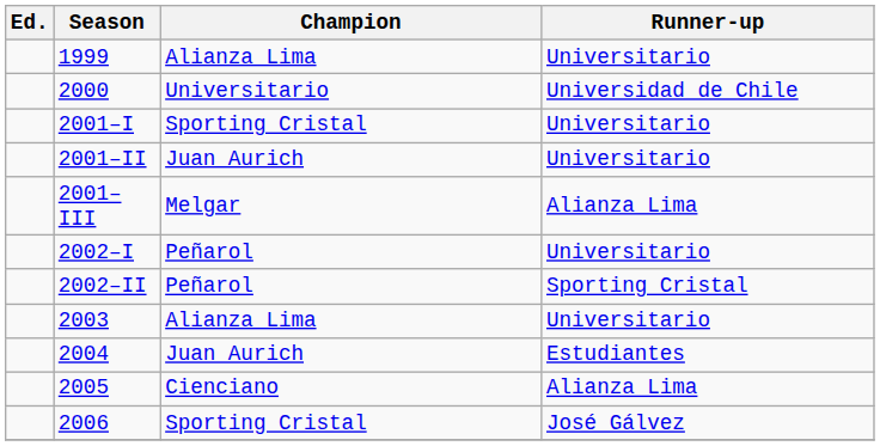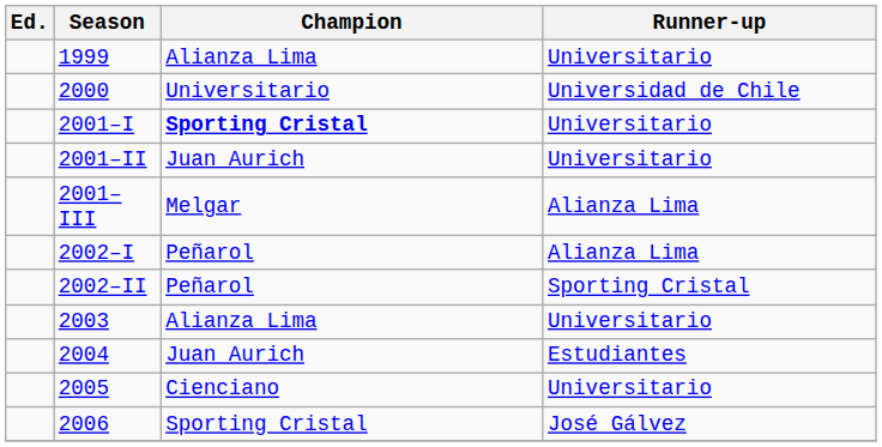 <table class="sortable wikitable">
 <tr>
 <th width=px>Ed.</th>
 <th width=60px>Season</th>
 <th width=230px>Champion</th>
 <th width=200px>Runner-up</th>
 </tr>
 <tr>
 <td></td>
 <td><a href='#'>1999</a></td>
 <td> <a href='#'>Alianza Lima</a> </td>
 <td> <a href='#'>Universitario</a></td>
 </tr>
 <tr>
 <td></td>
 <td><a href='#'>2000</a></td>
 <td> <a href='#'>Universitario</a> </td>
 <td> <a href='#'>Universidad de Chile</a></td>
 </tr>
 <tr>
 <td></td>
 <td><a href='#'>2001–I</a></td>
-<td> <a href='#'>Sporting Cristal</a> </td>
+<td><strong> <a href='#'>Sporting Cristal</a> </strong></td>
 <td> <a href='#'>Universitario</a></td>
 </tr>
 <tr>
 <td></td>
 <td><a href='#'>2001–II</a></td>
 <td> <a href='#'>Juan Aurich</a> </td>
 <td> <a href='#'>Universitario</a></td>
 </tr>
 <tr>
 <td></td>
 <td><a href='#'>2001–III</a></td>
 <td> <a href='#'>Melgar</a> </td>
 <td> <a href='#'>Alianza Lima</a></td>
 </tr>
 <tr>
 <td></td>
 <td><a href='#'>2002–I</a></td>
 <td> <a href='#'>Peñarol</a> </td>
-<td> <a href='#'>Universitario</a></td>
+<td> <a href='#'>Alianza Lima</a></td>
 </tr>
 <tr>
 <td></td>
 <td><a href='#'>2002–II</a></td>
 <td> <a href='#'>Peñarol</a> </td>
 <td> <a href='#'>Sporting Cristal</a></td>
 </tr>
 <tr>
 <td></td>
 <td><a href='#'>2003</a></td>
 <td> <a href='#'>Alianza Lima</a> </td>
 <td> <a href='#'>Universitario</a></td>
 </tr>
 <tr>
 <td></td>
 <td><a href='#'>2004</a></td>
 <td> <a href='#'>Juan Aurich</a> </td>
 <td> <a href='#'>Estudiantes</a></td>
 </tr>
 <tr>
 <td></td>
 <td><a href='#'>2005</a></td>
 <td> <a href='#'>Cienciano</a> </td>
-<td> <a href='#'>Alianza Lima</a></td>
+<td> <a href='#'>Universitario</a></td>
 </tr>
 <tr>
 <td></td>
 <td><a href='#'>2006</a></td>
 <td> <a href='#'>Sporting Cristal</a> </td>
 <td> <a href='#'>José Gálvez</a></td>
 </tr>
 <tr>
 </tr>
 </table>
